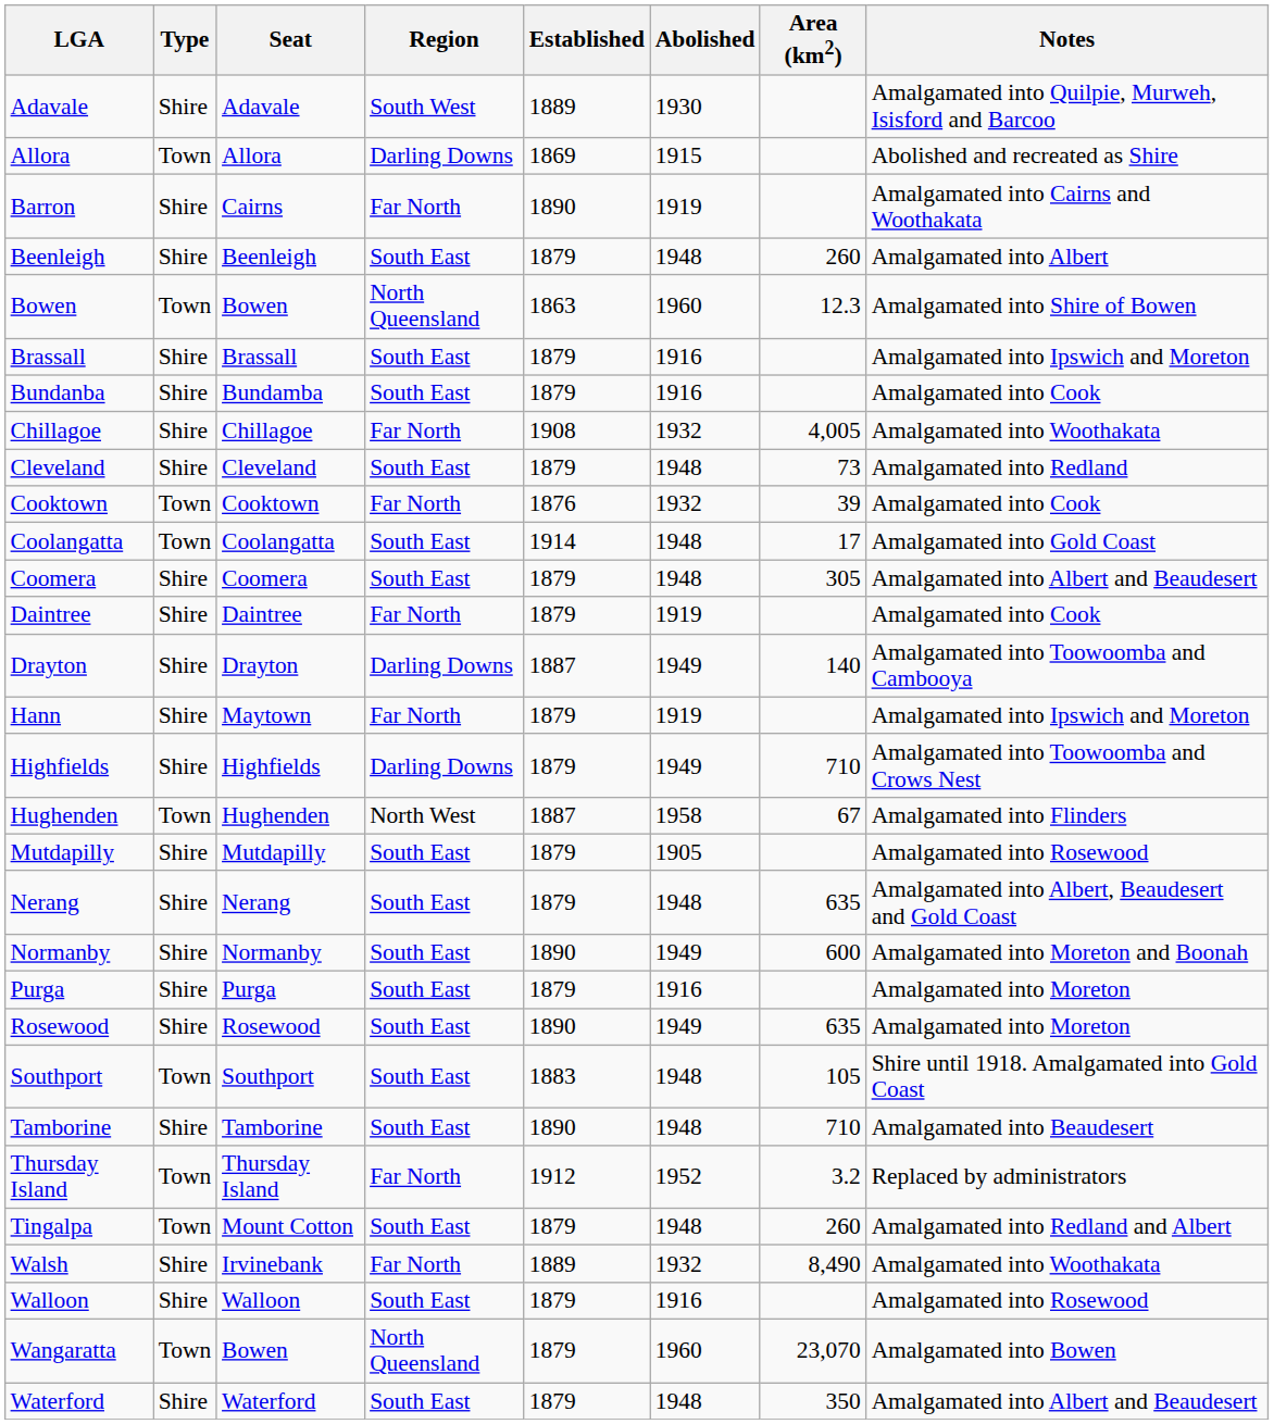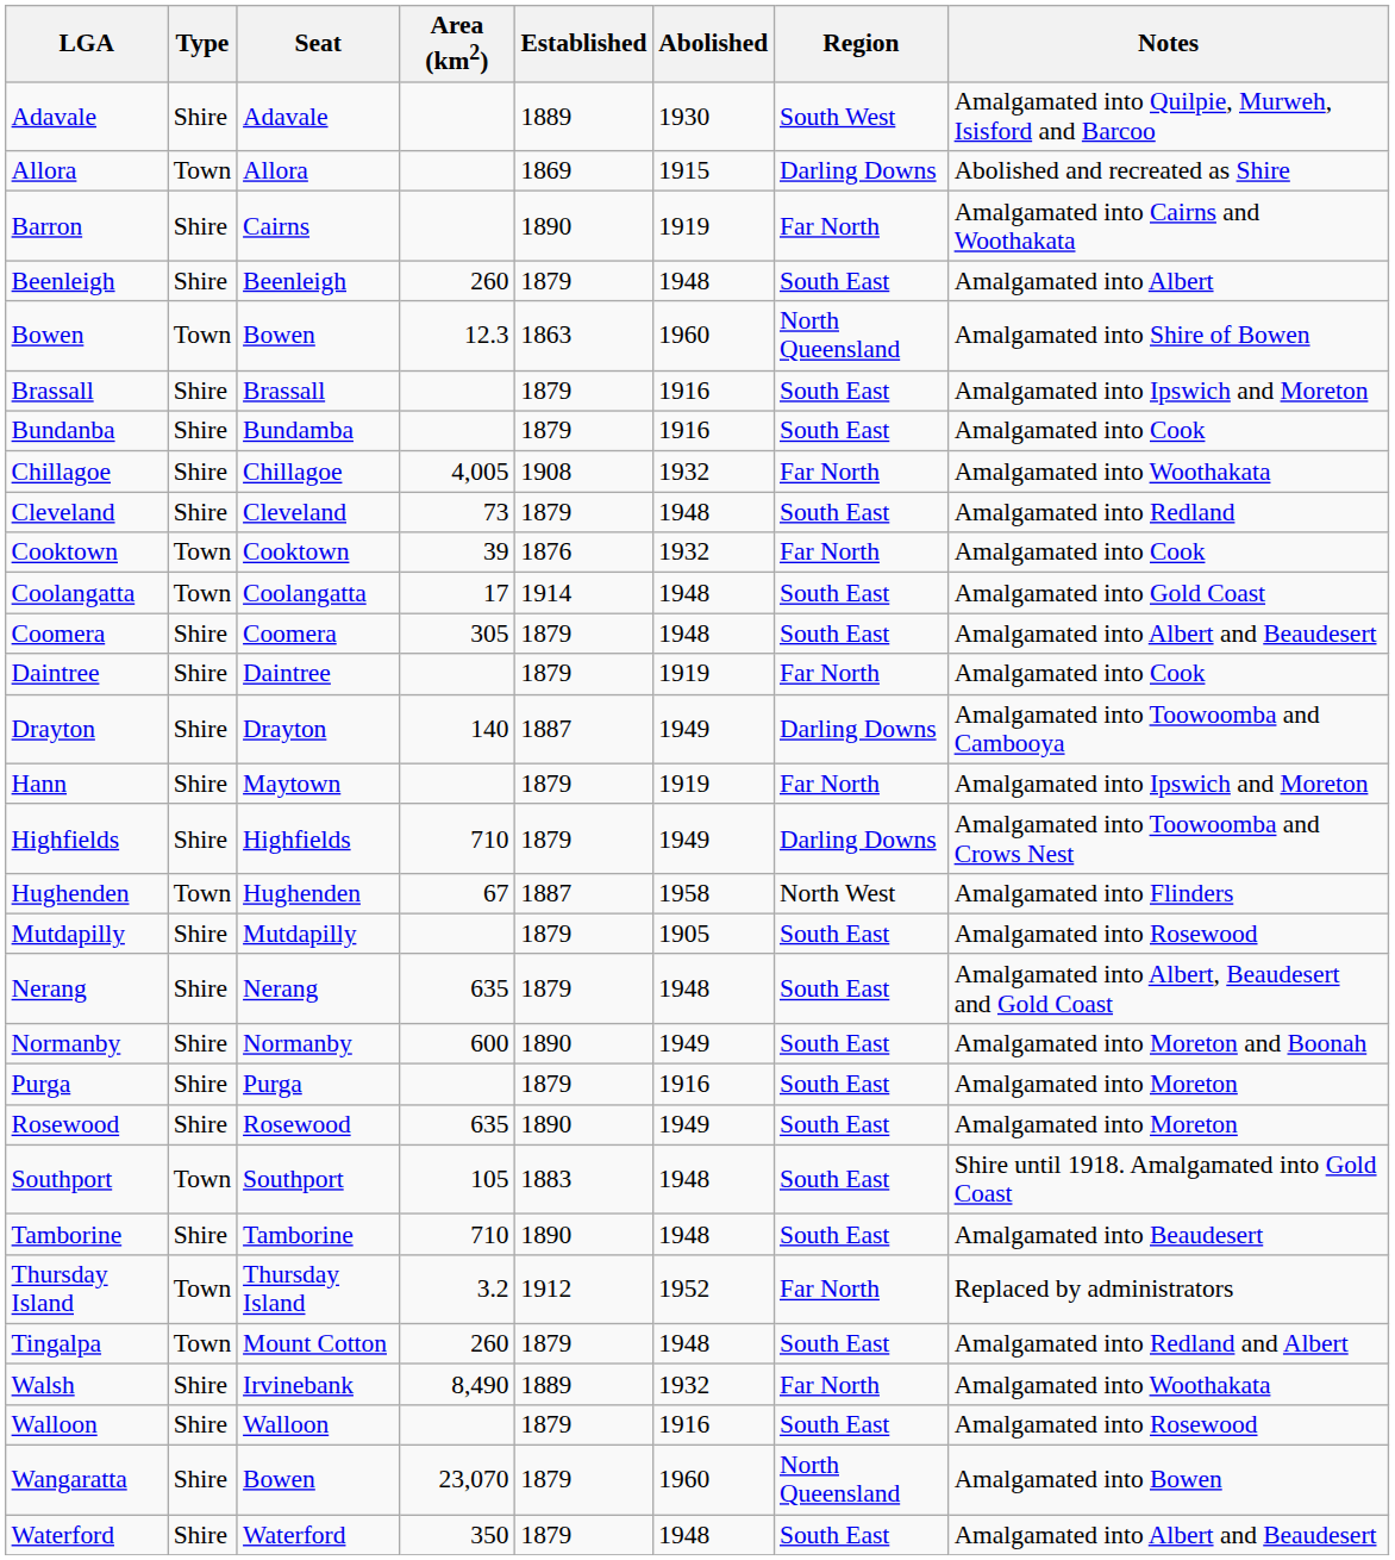 <table class="wikitable sortable">
 <tr>
 <th>LGA</th>
 <th>Type</th>
 <th>Seat</th>
-<th>Region</th>
+<th>Area (km<sup>2</sup>)</th>
 <th>Established</th>
 <th>Abolished</th>
-<th>Area (km<sup>2</sup>)</th>
+<th>Region</th>
 <th>Notes</th>
 </tr>
 <tr>
 <td><a href='#'>Adavale</a></td>
 <td>Shire</td>
 <td><a href='#'>Adavale</a></td>
-<td><a href='#'>South West</a></td>
+<td></td>
 <td>1889</td>
 <td>1930</td>
-<td></td>
+<td><a href='#'>South West</a></td>
 <td>Amalgamated into <a href='#'>Quilpie</a>, <a href='#'>Murweh</a>, <a href='#'>Isisford</a> and <a href='#'>Barcoo</a></td>
 </tr>
 <tr>
 <td><a href='#'>Allora</a></td>
 <td>Town</td>
 <td><a href='#'>Allora</a></td>
-<td><a href='#'>Darling Downs</a></td>
+<td></td>
 <td>1869</td>
 <td>1915</td>
-<td></td>
+<td><a href='#'>Darling Downs</a></td>
 <td>Abolished and recreated as <a href='#'>Shire</a></td>
 </tr>
 <tr>
 <td><a href='#'>Barron</a></td>
 <td>Shire</td>
 <td><a href='#'>Cairns</a></td>
-<td><a href='#'>Far North</a></td>
+<td></td>
 <td>1890</td>
 <td>1919</td>
-<td></td>
+<td><a href='#'>Far North</a></td>
 <td>Amalgamated into <a href='#'>Cairns</a> and <a href='#'>Woothakata</a></td>
 </tr>
 <tr>
 <td><a href='#'>Beenleigh</a></td>
 <td>Shire</td>
 <td><a href='#'>Beenleigh</a></td>
-<td><a href='#'>South East</a></td>
+<td align=right>260</td>
 <td>1879</td>
 <td>1948</td>
-<td align=right>260</td>
+<td><a href='#'>South East</a></td>
 <td>Amalgamated into <a href='#'>Albert</a></td>
 </tr>
 <tr>
 <td><a href='#'>Bowen</a></td>
 <td>Town</td>
 <td><a href='#'>Bowen</a></td>
-<td><a href='#'>North Queensland</a></td>
+<td align=right>12.3</td>
 <td>1863</td>
 <td>1960</td>
-<td align=right>12.3</td>
+<td><a href='#'>North Queensland</a></td>
 <td>Amalgamated into <a href='#'>Shire of Bowen</a></td>
 </tr>
 <tr>
 <td><a href='#'>Brassall</a></td>
 <td>Shire</td>
 <td><a href='#'>Brassall</a></td>
-<td><a href='#'>South East</a></td>
+<td></td>
 <td>1879</td>
 <td>1916</td>
-<td></td>
+<td><a href='#'>South East</a></td>
 <td>Amalgamated into <a href='#'>Ipswich</a> and <a href='#'>Moreton</a></td>
 </tr>
 <tr>
 <td><a href='#'>Bundanba</a></td>
 <td>Shire</td>
 <td><a href='#'>Bundamba</a></td>
-<td><a href='#'>South East</a></td>
+<td></td>
 <td>1879</td>
 <td>1916</td>
-<td></td>
+<td><a href='#'>South East</a></td>
 <td>Amalgamated into <a href='#'>Cook</a></td>
 </tr>
 <tr>
 <td><a href='#'>Chillagoe</a></td>
 <td>Shire</td>
 <td><a href='#'>Chillagoe</a></td>
-<td><a href='#'>Far North</a></td>
+<td align=right>4,005</td>
 <td>1908</td>
 <td>1932</td>
-<td align=right>4,005</td>
+<td><a href='#'>Far North</a></td>
 <td>Amalgamated into <a href='#'>Woothakata</a></td>
 </tr>
 <tr>
 <td><a href='#'>Cleveland</a></td>
 <td>Shire</td>
 <td><a href='#'>Cleveland</a></td>
-<td><a href='#'>South East</a></td>
+<td align=right>73</td>
 <td>1879</td>
 <td>1948</td>
-<td align=right>73</td>
+<td><a href='#'>South East</a></td>
 <td>Amalgamated into <a href='#'>Redland</a></td>
 </tr>
 <tr>
 <td><a href='#'>Cooktown</a></td>
 <td>Town</td>
 <td><a href='#'>Cooktown</a></td>
-<td><a href='#'>Far North</a></td>
+<td align=right>39</td>
 <td>1876</td>
 <td>1932</td>
-<td align=right>39</td>
+<td><a href='#'>Far North</a></td>
 <td>Amalgamated into <a href='#'>Cook</a></td>
 </tr>
 <tr>
 <td><a href='#'>Coolangatta</a></td>
 <td>Town</td>
 <td><a href='#'>Coolangatta</a></td>
-<td><a href='#'>South East</a></td>
+<td align=right>17</td>
 <td>1914</td>
 <td>1948</td>
-<td align=right>17</td>
+<td><a href='#'>South East</a></td>
 <td>Amalgamated into <a href='#'>Gold Coast</a></td>
 </tr>
 <tr>
 <td><a href='#'>Coomera</a></td>
 <td>Shire</td>
 <td><a href='#'>Coomera</a></td>
-<td><a href='#'>South East</a></td>
+<td align=right>305</td>
 <td>1879</td>
 <td>1948</td>
-<td align=right>305</td>
+<td><a href='#'>South East</a></td>
 <td>Amalgamated into <a href='#'>Albert</a> and <a href='#'>Beaudesert</a></td>
 </tr>
 <tr>
 <td><a href='#'>Daintree</a></td>
 <td>Shire</td>
 <td><a href='#'>Daintree</a></td>
-<td><a href='#'>Far North</a></td>
+<td></td>
 <td>1879</td>
 <td>1919</td>
-<td></td>
+<td><a href='#'>Far North</a></td>
 <td>Amalgamated into <a href='#'>Cook</a></td>
 </tr>
 <tr>
 <td><a href='#'>Drayton</a></td>
 <td>Shire</td>
 <td><a href='#'>Drayton</a></td>
-<td><a href='#'>Darling Downs</a></td>
+<td align=right>140</td>
 <td>1887</td>
 <td>1949</td>
-<td align=right>140</td>
+<td><a href='#'>Darling Downs</a></td>
 <td>Amalgamated into <a href='#'>Toowoomba</a> and <a href='#'>Cambooya</a></td>
 </tr>
 <tr>
 <td><a href='#'>Hann</a></td>
 <td>Shire</td>
 <td><a href='#'>Maytown</a></td>
-<td><a href='#'>Far North</a></td>
+<td></td>
 <td>1879</td>
 <td>1919</td>
-<td></td>
+<td><a href='#'>Far North</a></td>
 <td>Amalgamated into <a href='#'>Ipswich</a> and <a href='#'>Moreton</a></td>
 </tr>
 <tr>
 <td><a href='#'>Highfields</a></td>
 <td>Shire</td>
 <td><a href='#'>Highfields</a></td>
-<td><a href='#'>Darling Downs</a></td>
+<td align=right>710</td>
 <td>1879</td>
 <td>1949</td>
-<td align=right>710</td>
+<td><a href='#'>Darling Downs</a></td>
 <td>Amalgamated into <a href='#'>Toowoomba</a> and <a href='#'>Crows Nest</a></td>
 </tr>
 <tr>
 <td><a href='#'>Hughenden</a></td>
 <td>Town</td>
 <td><a href='#'>Hughenden</a></td>
-<td>North West</td>
+<td align=right>67</td>
 <td>1887</td>
 <td>1958</td>
-<td align=right>67</td>
+<td>North West</td>
 <td>Amalgamated into <a href='#'>Flinders</a></td>
 </tr>
 <tr>
 <td><a href='#'>Mutdapilly</a></td>
 <td>Shire</td>
 <td><a href='#'>Mutdapilly</a></td>
-<td><a href='#'>South East</a></td>
+<td></td>
 <td>1879</td>
 <td>1905</td>
-<td></td>
+<td><a href='#'>South East</a></td>
 <td>Amalgamated into <a href='#'>Rosewood</a></td>
 </tr>
 <tr>
 <td><a href='#'>Nerang</a></td>
 <td>Shire</td>
 <td><a href='#'>Nerang</a></td>
-<td><a href='#'>South East</a></td>
+<td align=right>635</td>
 <td>1879</td>
 <td>1948</td>
-<td align=right>635</td>
+<td><a href='#'>South East</a></td>
 <td>Amalgamated into <a href='#'>Albert</a>, <a href='#'>Beaudesert</a> and <a href='#'>Gold Coast</a></td>
 </tr>
 <tr>
 <td><a href='#'>Normanby</a></td>
 <td>Shire</td>
 <td><a href='#'>Normanby</a></td>
-<td><a href='#'>South East</a></td>
+<td align=right>600</td>
 <td>1890</td>
 <td>1949</td>
-<td align=right>600</td>
+<td><a href='#'>South East</a></td>
 <td>Amalgamated into <a href='#'>Moreton</a> and <a href='#'>Boonah</a></td>
 </tr>
 <tr>
 <td><a href='#'>Purga</a></td>
 <td>Shire</td>
 <td><a href='#'>Purga</a></td>
-<td><a href='#'>South East</a></td>
+<td></td>
 <td>1879</td>
 <td>1916</td>
-<td></td>
+<td><a href='#'>South East</a></td>
 <td>Amalgamated into <a href='#'>Moreton</a></td>
 </tr>
 <tr>
 <td><a href='#'>Rosewood</a></td>
 <td>Shire</td>
 <td><a href='#'>Rosewood</a></td>
-<td><a href='#'>South East</a></td>
+<td align=right>635</td>
 <td>1890</td>
 <td>1949</td>
-<td align=right>635</td>
+<td><a href='#'>South East</a></td>
 <td>Amalgamated into <a href='#'>Moreton</a></td>
 </tr>
 <tr>
 <td><a href='#'>Southport</a></td>
 <td>Town</td>
 <td><a href='#'>Southport</a></td>
-<td><a href='#'>South East</a></td>
+<td align=right>105</td>
 <td>1883</td>
 <td>1948</td>
-<td align=right>105</td>
+<td><a href='#'>South East</a></td>
 <td>Shire until 1918. Amalgamated into <a href='#'>Gold Coast</a></td>
 </tr>
 <tr>
 <td><a href='#'>Tamborine</a></td>
 <td>Shire</td>
 <td><a href='#'>Tamborine</a></td>
-<td><a href='#'>South East</a></td>
+<td align=right>710</td>
 <td>1890</td>
 <td>1948</td>
-<td align=right>710</td>
+<td><a href='#'>South East</a></td>
 <td>Amalgamated into <a href='#'>Beaudesert</a></td>
 </tr>
 <tr>
 <td><a href='#'>Thursday Island</a></td>
 <td>Town</td>
 <td><a href='#'>Thursday Island</a></td>
-<td><a href='#'>Far North</a></td>
+<td align=right>3.2</td>
 <td>1912</td>
 <td>1952</td>
-<td align=right>3.2</td>
+<td><a href='#'>Far North</a></td>
 <td>Replaced by administrators</td>
 </tr>
 <tr>
 <td><a href='#'>Tingalpa</a></td>
 <td>Town</td>
 <td><a href='#'>Mount Cotton</a></td>
-<td><a href='#'>South East</a></td>
+<td align=right>260</td>
 <td>1879</td>
 <td>1948</td>
-<td align=right>260</td>
+<td><a href='#'>South East</a></td>
 <td>Amalgamated into <a href='#'>Redland</a> and <a href='#'>Albert</a></td>
 </tr>
 <tr>
 <td><a href='#'>Walsh</a></td>
 <td>Shire</td>
 <td><a href='#'>Irvinebank</a></td>
-<td><a href='#'>Far North</a></td>
+<td align=right>8,490</td>
 <td>1889</td>
 <td>1932</td>
-<td align=right>8,490</td>
+<td><a href='#'>Far North</a></td>
 <td>Amalgamated into <a href='#'>Woothakata</a></td>
 </tr>
 <tr>
 <td><a href='#'>Walloon</a></td>
 <td>Shire</td>
 <td><a href='#'>Walloon</a></td>
-<td><a href='#'>South East</a></td>
+<td></td>
 <td>1879</td>
 <td>1916</td>
-<td></td>
+<td><a href='#'>South East</a></td>
 <td>Amalgamated into <a href='#'>Rosewood</a></td>
 </tr>
 <tr>
 <td><a href='#'>Wangaratta</a></td>
-<td>Town</td>
+<td>Shire</td>
 <td><a href='#'>Bowen</a></td>
-<td><a href='#'>North Queensland</a></td>
+<td align=right>23,070</td>
 <td>1879</td>
 <td>1960</td>
-<td align=right>23,070</td>
+<td><a href='#'>North Queensland</a></td>
 <td>Amalgamated into <a href='#'>Bowen</a></td>
 </tr>
 <tr>
 <td><a href='#'>Waterford</a></td>
 <td>Shire</td>
 <td><a href='#'>Waterford</a></td>
-<td><a href='#'>South East</a></td>
+<td align=right>350</td>
 <td>1879</td>
 <td>1948</td>
-<td align=right>350</td>
+<td><a href='#'>South East</a></td>
 <td>Amalgamated into <a href='#'>Albert</a> and <a href='#'>Beaudesert</a></td>
 </tr>
 </table>
